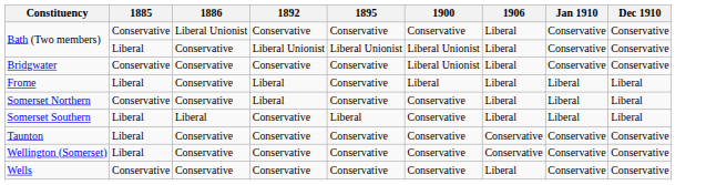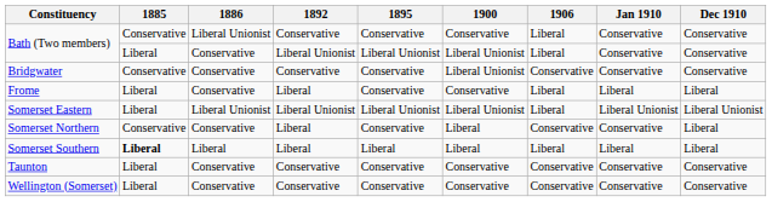 <table class="wikitable sortable">
 <tr>
 <th>Constituency</th>
 <th>1885</th>
 <th>1886</th>
 <th>1892</th>
 <th>1895</th>
 <th>1900</th>
 <th>1906</th>
 <th>Jan 1910</th>
 <th>Dec 1910</th>
 </tr>
 <tr>
 <td rowspan="2"><a href='#'>Bath</a> (Two members)</td>
 <td bgcolor=>Conservative</td>
 <td bgcolor=>Liberal Unionist</td>
 <td bgcolor=>Conservative</td>
 <td bgcolor=>Conservative</td>
 <td bgcolor=>Conservative</td>
 <td bgcolor=>Liberal</td>
 <td bgcolor=>Conservative</td>
 <td bgcolor=>Conservative</td>
 </tr>
 <tr>
 <td bgcolor=>Liberal</td>
 <td bgcolor=>Conservative</td>
 <td bgcolor=>Liberal Unionist</td>
 <td bgcolor=>Liberal Unionist</td>
 <td bgcolor=>Liberal Unionist</td>
 <td bgcolor=>Liberal</td>
 <td bgcolor=>Conservative</td>
 <td bgcolor=>Conservative</td>
 </tr>
 <tr>
 <td><a href='#'>Bridgwater</a></td>
 <td bgcolor=>Conservative</td>
 <td bgcolor=>Conservative</td>
 <td bgcolor=>Conservative</td>
 <td bgcolor=>Conservative</td>
 <td bgcolor=>Liberal Unionist</td>
-<td bgcolor=>Liberal</td>
+<td bgcolor=>Conservative</td>
 <td bgcolor=>Conservative</td>
 <td bgcolor=>Conservative</td>
 </tr>
 <tr>
 <td><a href='#'>Frome</a></td>
 <td bgcolor=>Liberal</td>
 <td bgcolor=>Conservative</td>
 <td bgcolor=>Liberal</td>
 <td bgcolor=>Conservative</td>
+<td bgcolor=>Conservative</td>
 <td bgcolor=>Liberal</td>
 <td bgcolor=>Liberal</td>
 <td bgcolor=>Liberal</td>
+</tr>
+<tr>
+<td><a href='#'>Somerset Eastern</a></td>
 <td bgcolor=>Liberal</td>
+<td bgcolor=>Liberal Unionist</td>
+<td bgcolor=>Liberal Unionist</td>
+<td bgcolor=>Liberal Unionist</td>
+<td bgcolor=>Liberal Unionist</td>
+<td bgcolor=>Liberal</td>
+<td bgcolor=>Liberal Unionist</td>
+<td bgcolor=>Liberal Unionist</td>
 </tr>
 <tr>
 <td><a href='#'>Somerset Northern</a></td>
 <td bgcolor=>Conservative</td>
 <td bgcolor=>Conservative</td>
 <td bgcolor=>Liberal</td>
 <td bgcolor=>Conservative</td>
+<td bgcolor=>Liberal</td>
 <td bgcolor=>Conservative</td>
-<td bgcolor=>Liberal</td>
-<td bgcolor=>Liberal</td>
+<td bgcolor=>Conservative</td>
 <td bgcolor=>Liberal</td>
 </tr>
 <tr>
 <td><a href='#'>Somerset Southern</a></td>
+<td bgcolor=><strong>Liberal</strong></td>
 <td bgcolor=>Liberal</td>
 <td bgcolor=>Liberal</td>
-<td bgcolor=>Conservative</td>
 <td bgcolor=>Liberal</td>
-<td bgcolor=>Conservative</td>
+<td bgcolor=>Liberal</td>
 <td bgcolor=>Liberal</td>
 <td bgcolor=>Liberal</td>
 <td bgcolor=>Liberal</td>
 </tr>
 <tr>
 <td><a href='#'>Taunton</a></td>
 <td bgcolor=>Liberal</td>
 <td bgcolor=>Conservative</td>
 <td bgcolor=>Conservative</td>
 <td bgcolor=>Conservative</td>
 <td bgcolor=>Conservative</td>
 <td bgcolor=>Conservative</td>
 <td bgcolor=>Conservative</td>
 <td bgcolor=>Conservative</td>
 </tr>
 <tr>
 <td><a href='#'>Wellington (Somerset)</a></td>
 <td bgcolor=>Liberal</td>
 <td bgcolor=>Conservative</td>
 <td bgcolor=>Conservative</td>
 <td bgcolor=>Conservative</td>
 <td bgcolor=>Conservative</td>
 <td bgcolor=>Conservative</td>
 <td bgcolor=>Conservative</td>
 <td bgcolor=>Conservative</td>
 </tr>
-<tr>
-<td><a href='#'>Wells</a></td>
-<td bgcolor=>Conservative</td>
-<td bgcolor=>Conservative</td>
-<td bgcolor=>Conservative</td>
-<td bgcolor=>Conservative</td>
-<td bgcolor=>Conservative</td>
-<td bgcolor=>Liberal</td>
-<td bgcolor=>Conservative</td>
-<td bgcolor=>Conservative</td>
-</tr>
 </table>
